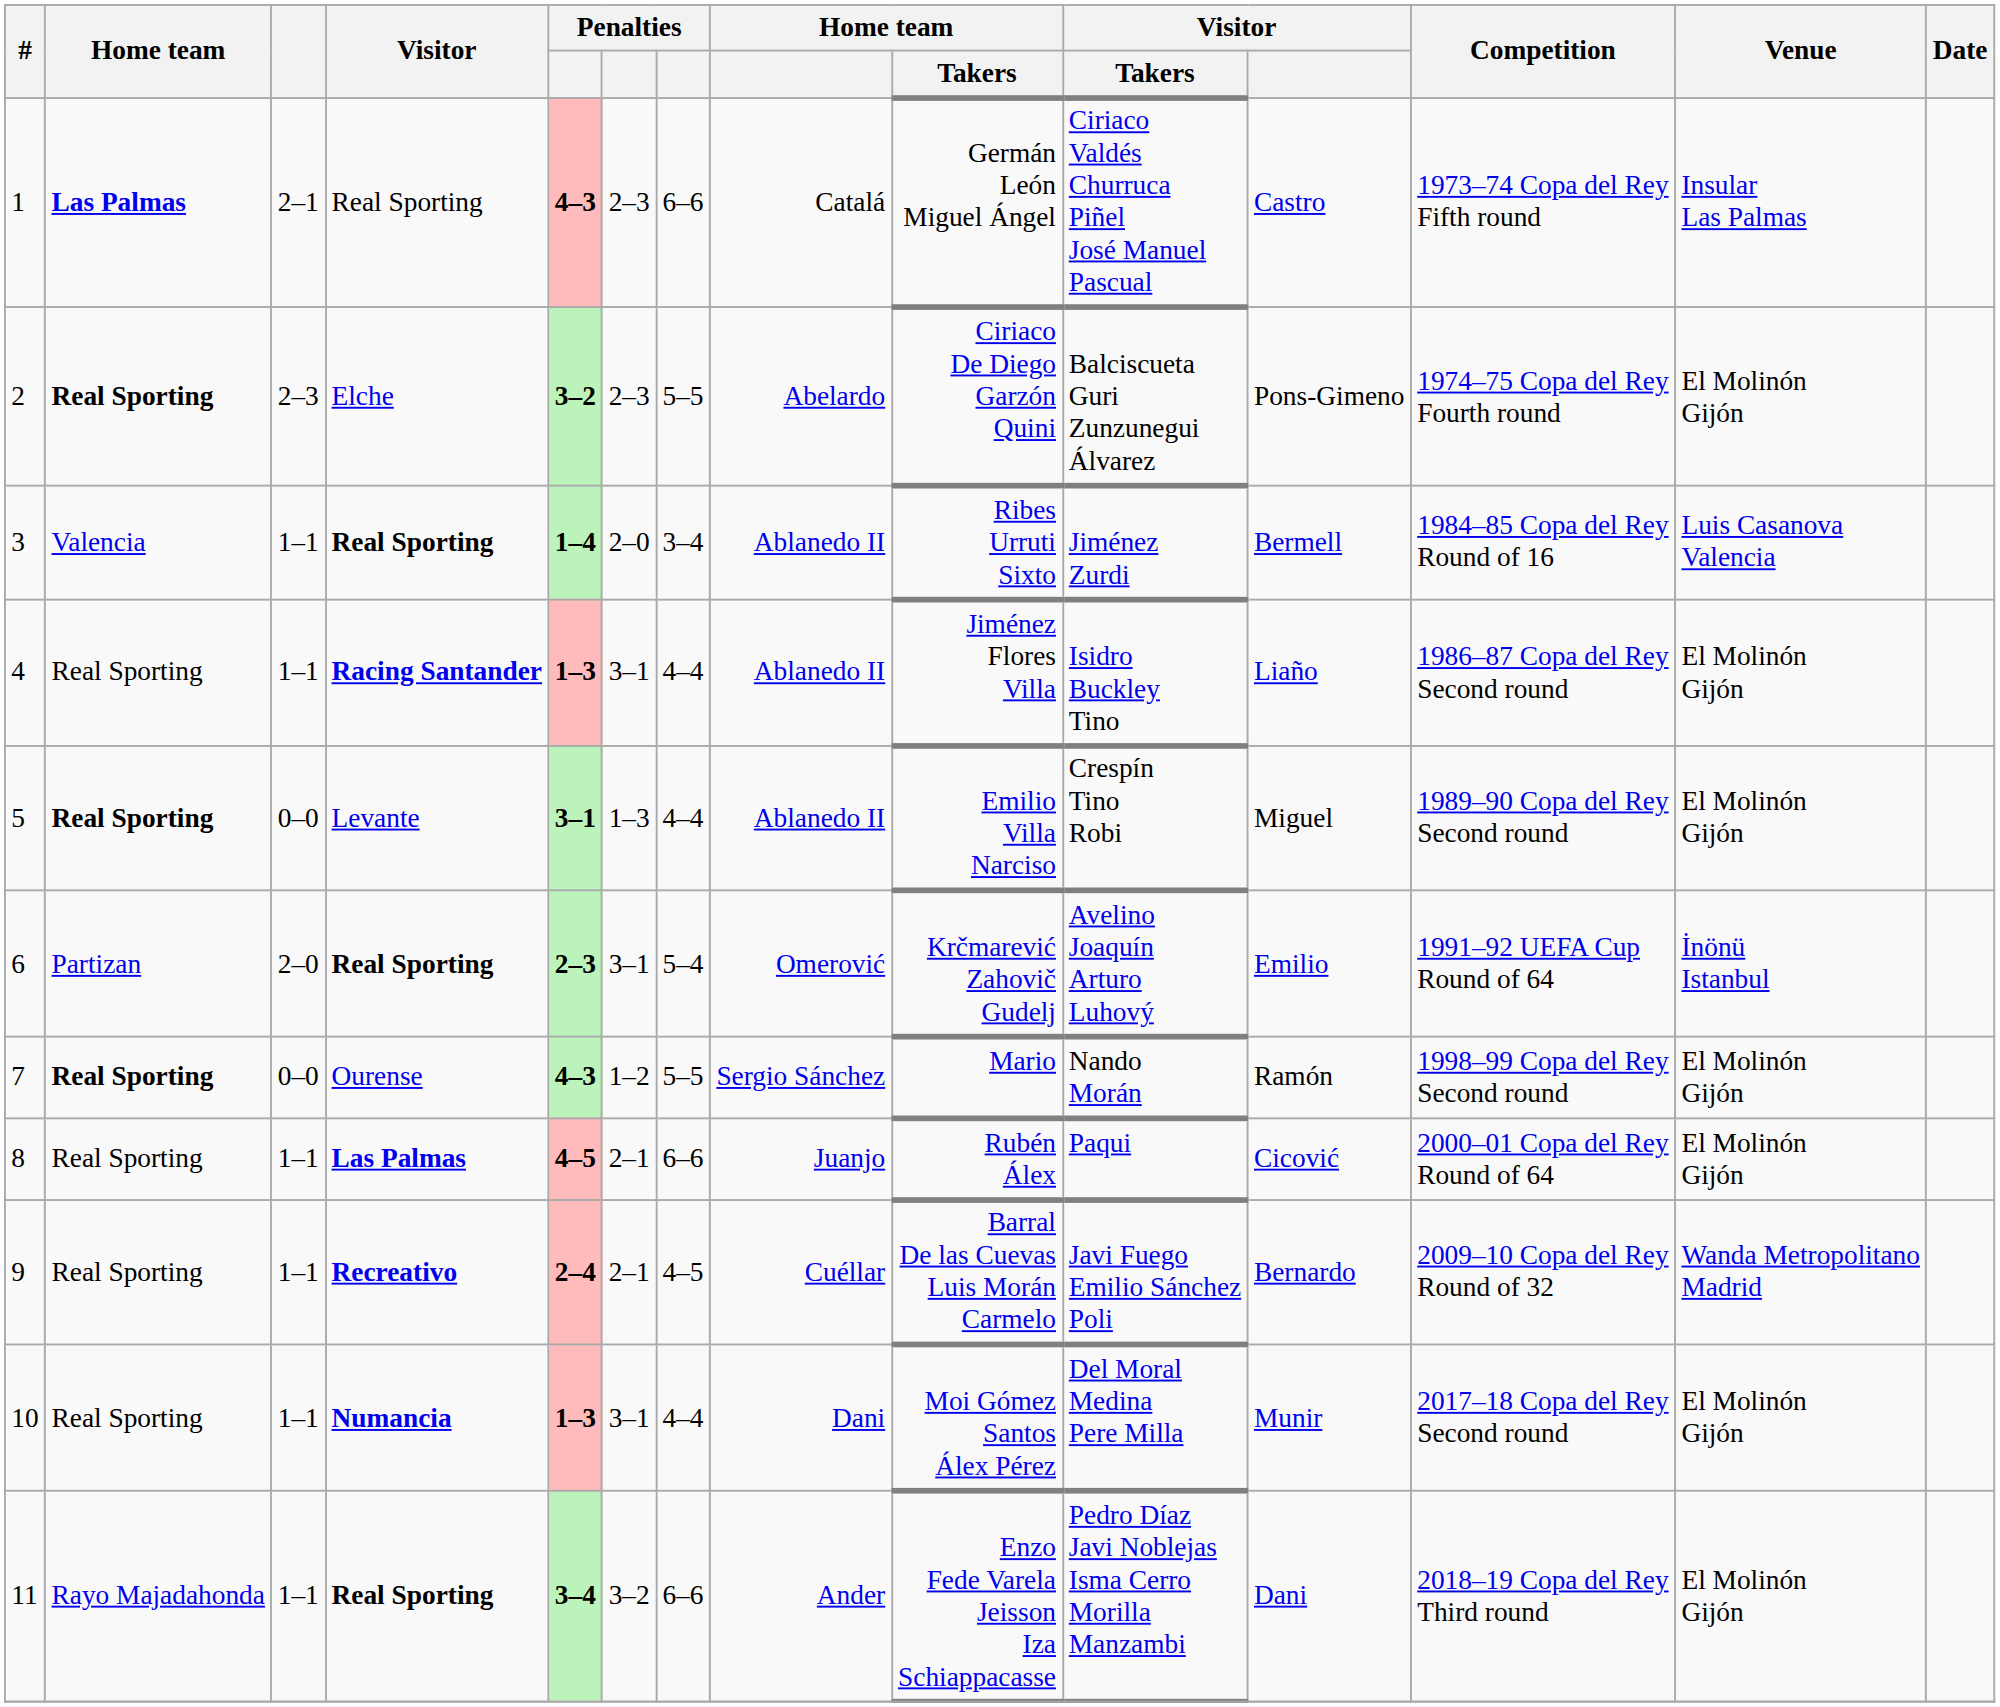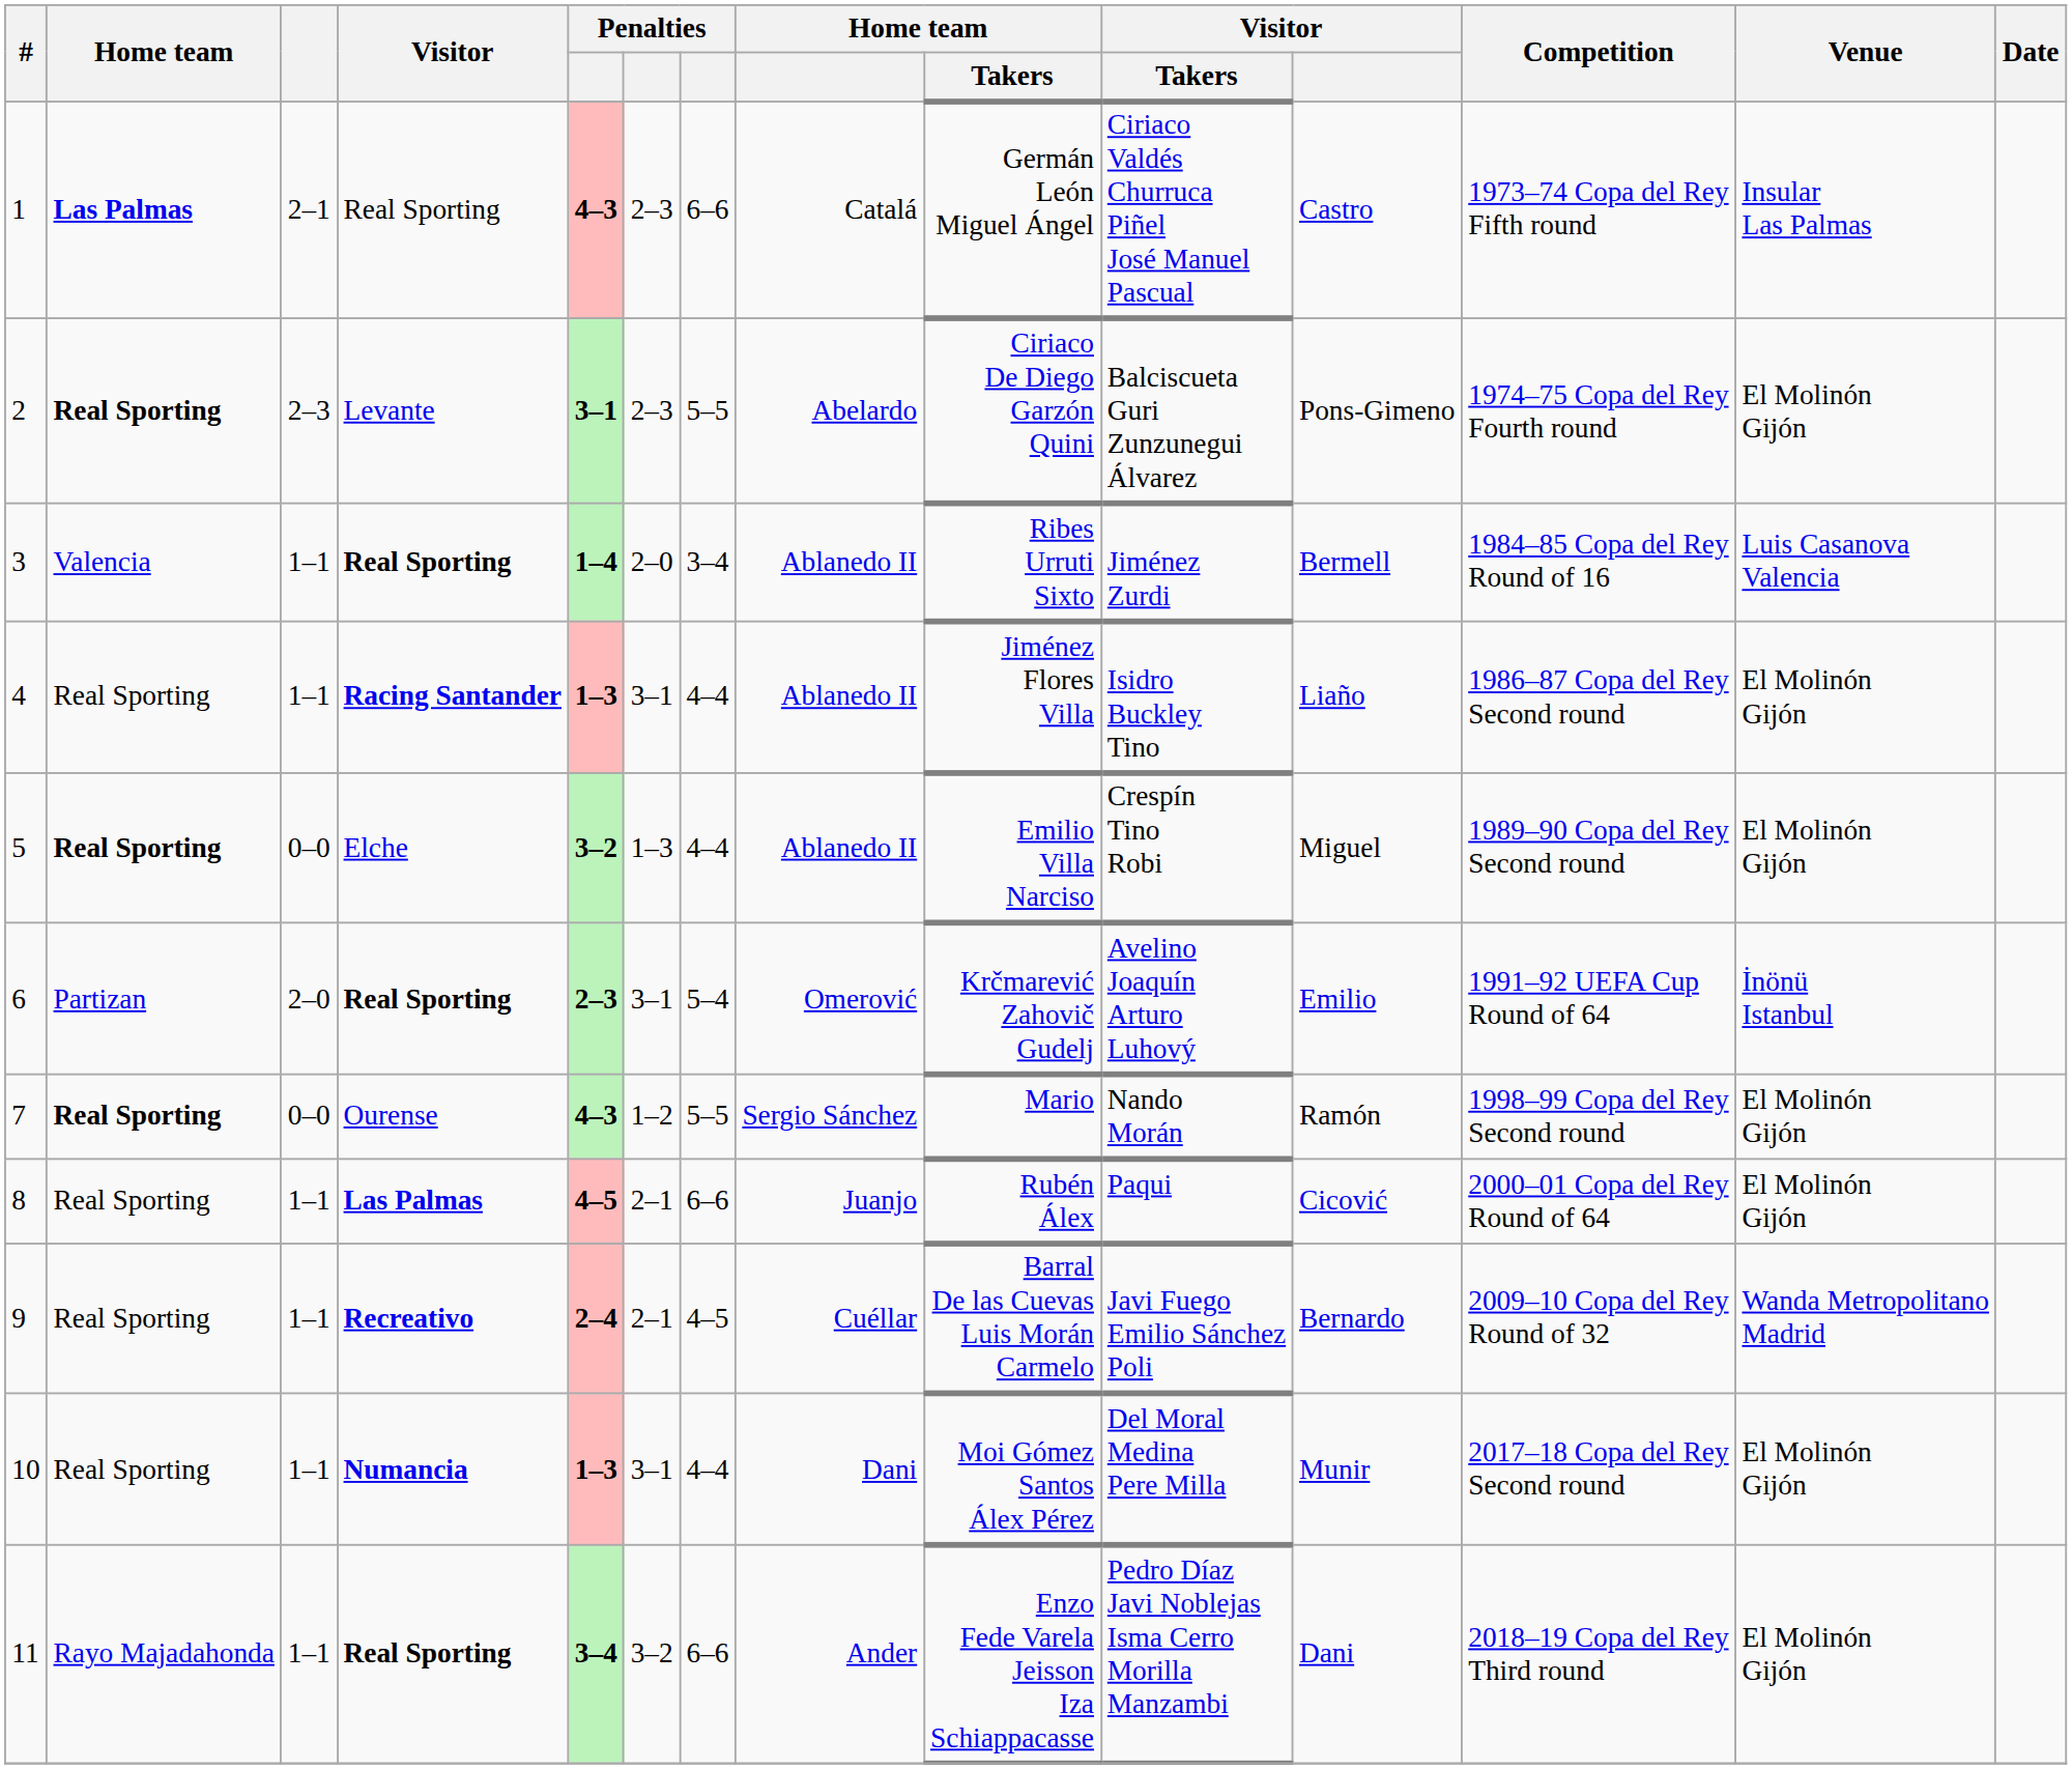 <table class="wikitable" style="font-size:90%;">
 <tr>
 <th rowspan=2>#</th>
 <th rowspan=2>Home team</th>
 <th rowspan=2></th>
 <th rowspan=2>Visitor</th>
 <th colspan=3>Penalties</th>
 <th colspan=2>Home team</th>
 <th colspan=2>Visitor</th>
 <th rowspan=2>Competition</th>
 <th rowspan=2>Venue</th>
 <th rowspan=2>Date</th>
 </tr>
 <tr>
 <th></th>
 <th></th>
 <th></th>
 <th></th>
 <th style="border-bottom:3px solid gray">Takers</th>
 <th style="border-bottom:3px solid gray">Takers</th>
 <th></th>
 </tr>
 <tr>
 <td>1</td>
 <td><strong><a href='#'>Las Palmas</a></strong></td>
 <td align=center>2–1</td>
 <td>Real Sporting</td>
 <td bgcolor=#FFBBBB><strong>4–3</strong></td>
 <td align=center>2–3</td>
 <td align=center>6–6</td>
 <td align=right>Catalá</td>
 <td align=right style="border-bottom:3px solid gray; vertical-align:top"><br>Germán <br>León <br>Miguel Ángel <br><br></td>
 <td align=left style="border-bottom:3px solid gray; vertical-align:top"> <a href='#'>Ciriaco</a><br> <a href='#'>Valdés</a><br> <a href='#'>Churruca</a><br> <a href='#'>Piñel</a><br> <a href='#'>José Manuel</a><br> <a href='#'>Pascual</a></td>
 <td align=left><a href='#'>Castro</a></td>
 <td><a href='#'>1973–74 Copa del Rey</a><br>Fifth round</td>
 <td><a href='#'>Insular</a><br><a href='#'>Las Palmas</a></td>
 <td></td>
 </tr>
 <tr>
 <td>2</td>
 <td><strong>Real Sporting</strong></td>
 <td align=center>2–3</td>
-<td><a href='#'>Elche</a></td>
-<td bgcolor=#BBF3BB><strong>3–2</strong></td>
+<td><a href='#'>Levante</a></td>
+<td bgcolor=#BBF3BB><strong>3–1</strong></td>
 <td align=center>2–3</td>
 <td align=center>5–5</td>
 <td align=right><a href='#'>Abelardo</a></td>
 <td align=right style="border-bottom:3px solid gray; vertical-align:top"><a href='#'>Ciriaco</a> <br><a href='#'>De Diego</a> <br><a href='#'>Garzón</a> <br><a href='#'>Quini</a> <br></td>
 <td align=left style="border-bottom:3px solid gray; vertical-align:top"><br> Balciscueta <br> Guri <br> Zunzunegui <br> Álvarez</td>
 <td align=left>Pons-Gimeno</td>
 <td><a href='#'>1974–75 Copa del Rey</a><br>Fourth round</td>
 <td>El Molinón<br>Gijón</td>
 <td></td>
 </tr>
 <tr>
 <td>3</td>
 <td><a href='#'>Valencia</a></td>
 <td align=center>1–1</td>
 <td><strong>Real Sporting</strong></td>
 <td bgcolor=#BBF3BB><strong>1–4</strong></td>
 <td align=center>2–0</td>
 <td align=center>3–4</td>
 <td align=right><a href='#'>Ablanedo II</a></td>
 <td align=right style="border-bottom:3px solid gray; vertical-align:top"><a href='#'>Ribes</a>  <br> <a href='#'>Urruti</a>  <br> <a href='#'>Sixto</a> </td>
 <td align=left style="border-bottom:3px solid gray; vertical-align:top"> <br>  <a href='#'>Jiménez</a> <br>  <a href='#'>Zurdi</a> <br> </td>
 <td align=left><a href='#'>Bermell</a></td>
 <td><a href='#'>1984–85 Copa del Rey</a><br>Round of 16</td>
 <td><a href='#'>Luis Casanova</a><br><a href='#'>Valencia</a></td>
 <td></td>
 </tr>
 <tr>
 <td>4</td>
 <td>Real Sporting</td>
 <td align=center>1–1</td>
 <td><strong><a href='#'>Racing Santander</a></strong></td>
 <td bgcolor=#FFBBBB><strong>1–3</strong></td>
 <td align=center>3–1</td>
 <td align=center>4–4</td>
 <td align=right><a href='#'>Ablanedo II</a></td>
 <td align=right style="border-bottom:3px solid gray; vertical-align:top"><a href='#'>Jiménez</a> <br>Flores <br><a href='#'>Villa</a> <br></td>
 <td align=left style="border-bottom:3px solid gray; vertical-align:top"><br> <a href='#'>Isidro</a><br> <a href='#'>Buckley</a><br> Tino</td>
 <td align=left><a href='#'>Liaño</a></td>
 <td><a href='#'>1986–87 Copa del Rey</a><br>Second round</td>
 <td>El Molinón<br>Gijón</td>
 <td></td>
 </tr>
 <tr>
 <td>5</td>
 <td><strong>Real Sporting</strong></td>
 <td align=center>0–0</td>
-<td><a href='#'>Levante</a></td>
-<td bgcolor=#BBF3BB><strong>3–1</strong></td>
+<td><a href='#'>Elche</a></td>
+<td bgcolor=#BBF3BB><strong>3–2</strong></td>
 <td align=center>1–3</td>
 <td align=center>4–4</td>
 <td align=right><a href='#'>Ablanedo II</a></td>
 <td align=right style="border-bottom:3px solid gray; vertical-align:top"><br><a href='#'>Emilio</a> <br><a href='#'>Villa</a> <br><a href='#'>Narciso</a> </td>
 <td align=left style="border-bottom:3px solid gray; vertical-align:top">Crespín <br>Tino <br>Robi <br></td>
 <td align=left>Miguel</td>
 <td><a href='#'>1989–90 Copa del Rey</a><br>Second round</td>
 <td>El Molinón<br>Gijón</td>
 <td></td>
 </tr>
 <tr>
 <td>6</td>
 <td> <a href='#'>Partizan</a></td>
 <td align=center>2–0</td>
 <td><strong>Real Sporting</strong></td>
 <td bgcolor=#BBF3BB><strong>2–3</strong></td>
 <td align=center>3–1</td>
 <td align=center>5–4</td>
 <td align=right><a href='#'>Omerović</a></td>
 <td align=right style="border-bottom:3px solid gray; vertical-align:top"><br><a href='#'>Krčmarević</a> <br><a href='#'>Zahovič</a> <br><a href='#'>Gudelj</a> <br></td>
 <td align=left style="border-bottom:3px solid gray; vertical-align:top"><a href='#'>Avelino</a> <br><a href='#'>Joaquín</a> <br><a href='#'>Arturo</a> <br><a href='#'>Luhový</a> </td>
 <td align=left><a href='#'>Emilio</a></td>
 <td><a href='#'>1991–92 UEFA Cup</a><br>Round of 64</td>
 <td><a href='#'>İnönü</a><br> <a href='#'>Istanbul</a></td>
 <td></td>
 </tr>
 <tr>
 <td>7</td>
 <td><strong>Real Sporting</strong></td>
 <td align=center>0–0</td>
 <td><a href='#'>Ourense</a></td>
 <td bgcolor=#BBF3BB><strong>4–3</strong></td>
 <td align=center>1–2</td>
 <td align=center>5–5</td>
 <td align=right><a href='#'>Sergio Sánchez</a></td>
 <td align=right style="border-bottom:3px solid gray; vertical-align:top"><a href='#'>Mario</a> </td>
 <td align=left style="border-bottom:3px solid gray; vertical-align:top"> Nando<br> <a href='#'>Morán</a></td>
 <td align=left>Ramón</td>
 <td><a href='#'>1998–99 Copa del Rey</a><br>Second round</td>
 <td>El Molinón<br>Gijón</td>
 <td></td>
 </tr>
 <tr>
 <td>8</td>
 <td>Real Sporting</td>
 <td align=center>1–1</td>
 <td><strong><a href='#'>Las Palmas</a></strong></td>
 <td bgcolor=#FFBBBB><strong>4–5</strong></td>
 <td align=center>2–1</td>
 <td align=center>6–6</td>
 <td align=right><a href='#'>Juanjo</a></td>
 <td align=right style="border-bottom:3px solid gray; vertical-align:top"><a href='#'>Rubén</a> <br><a href='#'>Álex</a> </td>
 <td align=left style="border-bottom:3px solid gray; vertical-align:top"> <a href='#'>Paqui</a></td>
 <td align=left><a href='#'>Cicović</a></td>
 <td><a href='#'>2000–01 Copa del Rey</a><br>Round of 64</td>
 <td>El Molinón<br>Gijón</td>
 <td></td>
 </tr>
 <tr>
 <td>9</td>
 <td>Real Sporting</td>
 <td align=center>1–1</td>
 <td><strong><a href='#'>Recreativo</a></strong></td>
 <td bgcolor=#FFBBBB><strong>2–4</strong></td>
 <td align=center>2–1</td>
 <td align=center>4–5</td>
 <td align=right><a href='#'>Cuéllar</a></td>
 <td align=right style="border-bottom:3px solid gray; vertical-align:top"><a href='#'>Barral</a> <br><a href='#'>De las Cuevas</a> <br><a href='#'>Luis Morán</a> <br><a href='#'>Carmelo</a> </td>
 <td align=left style="border-bottom:3px solid gray; vertical-align:top"><br> <a href='#'>Javi Fuego</a><br> <a href='#'>Emilio Sánchez</a><br> <a href='#'>Poli</a><br></td>
 <td align=left><a href='#'>Bernardo</a></td>
 <td><a href='#'>2009–10 Copa del Rey</a><br>Round of 32</td>
 <td><a href='#'>Wanda Metropolitano</a><br><a href='#'>Madrid</a></td>
 <td></td>
 </tr>
 <tr>
 <td>10</td>
 <td>Real Sporting</td>
 <td align=center>1–1</td>
 <td><strong><a href='#'>Numancia</a></strong></td>
 <td bgcolor=#FFBBBB><strong>1–3</strong></td>
 <td align=center>3–1</td>
 <td align=center>4–4</td>
 <td align=right><a href='#'>Dani</a></td>
 <td align=right style="border-bottom:3px solid gray; vertical-align:top"><br><a href='#'>Moi Gómez</a> <br><a href='#'>Santos</a> <br><a href='#'>Álex Pérez</a> </td>
 <td align=left style="border-bottom:3px solid gray; vertical-align:top"> <a href='#'>Del Moral</a><br> <a href='#'>Medina</a><br>  <a href='#'>Pere Milla</a><br></td>
 <td align=left><a href='#'>Munir</a></td>
 <td><a href='#'>2017–18 Copa del Rey</a><br>Second round</td>
 <td>El Molinón<br>Gijón</td>
 <td></td>
 </tr>
 <tr>
 <td>11</td>
 <td><a href='#'>Rayo Majadahonda</a></td>
 <td align=center>1–1</td>
 <td><strong>Real Sporting</strong></td>
 <td bgcolor=#BBF3BB><strong>3–4</strong></td>
 <td align=center>3–2</td>
 <td align=center>6–6</td>
 <td align=right><a href='#'>Ander</a></td>
 <td align=right style="border-bottom:3px solid gray; vertical-align:top"><br><a href='#'>Enzo</a> <br><a href='#'>Fede Varela</a> <br><a href='#'>Jeisson</a> <br><a href='#'>Iza</a> <br><a href='#'>Schiappacasse</a> </td>
 <td align=left style="border-bottom:3px solid gray; vertical-align:top"> <a href='#'>Pedro Díaz</a><br> <a href='#'>Javi Noblejas</a><br> <a href='#'>Isma Cerro</a><br> <a href='#'>Morilla</a><br> <a href='#'>Manzambi</a><br></td>
 <td align=left><a href='#'>Dani</a></td>
 <td><a href='#'>2018–19 Copa del Rey</a><br>Third round</td>
 <td>El Molinón<br>Gijón</td>
 <td></td>
 </tr>
 <tr>
 </tr>
 </table>
